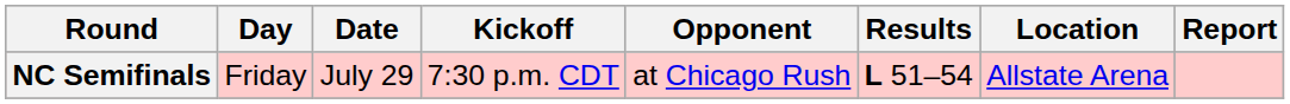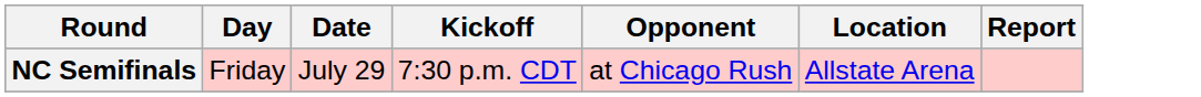 <table class="wikitable" style="font-size: 95%;">
 <tr>
 <th>Round</th>
 <th>Day</th>
 <th>Date</th>
 <th>Kickoff</th>
 <th>Opponent</th>
-<th>Results</th>
 <th>Location</th>
 <th>Report</th>
 </tr>
 <tr style= background:#ffcccc;>
 <th align="center">NC Semifinals</th>
 <td align="center">Friday</td>
 <td align="center">July 29</td>
 <td align="center">7:30 p.m. <a href='#'>CDT</a></td>
 <td align="center">at <a href='#'>Chicago Rush</a></td>
-<td align="center"><strong>L</strong> 51–54</td>
 <td align="center"><a href='#'>Allstate Arena</a></td>
 <td align="center"></td>
 </tr>
 </table>
